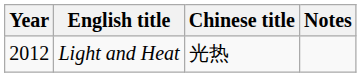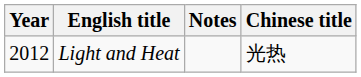 <table class="wikitable sortable">
 <tr>
 <th>Year</th>
 <th>English title</th>
+<th>Notes</th>
 <th>Chinese title</th>
-<th>Notes</th>
 </tr>
 <tr>
 <td>2012</td>
 <td><em>Light and Heat</em></td>
+<td></td>
 <td>光热</td>
-<td></td>
 </tr>
 </table>
